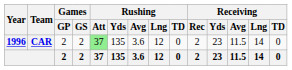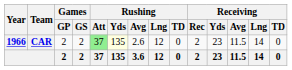 <table class="wikitable" style="text-align:center;">
 <tr>
 <th rowspan="2">Year</th>
 <th rowspan="2">Team</th>
 <th colspan="2">Games</th>
 <th colspan="5">Rushing</th>
 <th colspan="5">Receiving</th>
 </tr>
 <tr>
 <th>GP</th>
 <th>GS</th>
 <th>Att</th>
 <th>Yds</th>
 <th>Avg</th>
 <th>Lng</th>
 <th>TD</th>
 <th>Rec</th>
 <th>Yds</th>
 <th>Avg</th>
 <th>Lng</th>
 <th>TD</th>
 </tr>
 <tr>
-<th><a href='#'>1996</a></th>
+<th><a href='#'>1966</a></th>
 <th><a href='#'>CAR</a></th>
 <td>2</td>
 <td>2</td>
 <td style="background: lightgreen;">37</td>
-<td>135</td>
-<td>3.6</td>
+<td style="background: lightyellow;">135</td>
+<td>2.6</td>
 <td>12</td>
 <td>0</td>
 <td>2</td>
 <td>23</td>
 <td>11.5</td>
 <td>14</td>
 <td>0</td>
 </tr>
 <tr>
 <th colspan="2"></th>
 <th>2</th>
 <th>2</th>
 <th>37</th>
 <th>135</th>
 <th>3.6</th>
 <th>12</th>
 <th>0</th>
 <th>2</th>
 <th>23</th>
 <th>11.5</th>
 <th>14</th>
 <th>0</th>
 </tr>
 </table>
